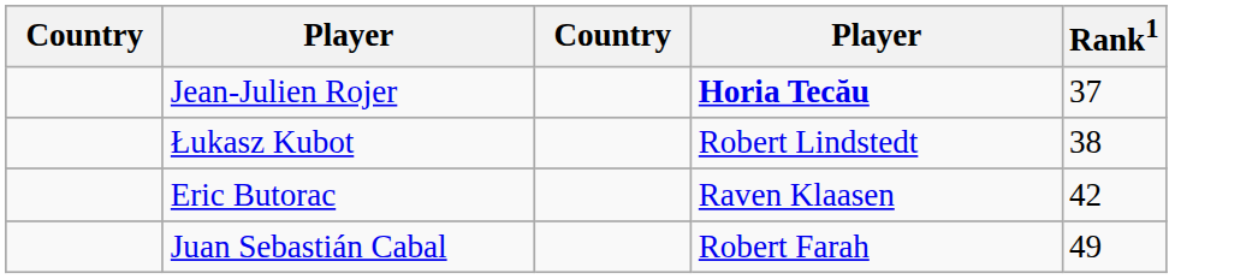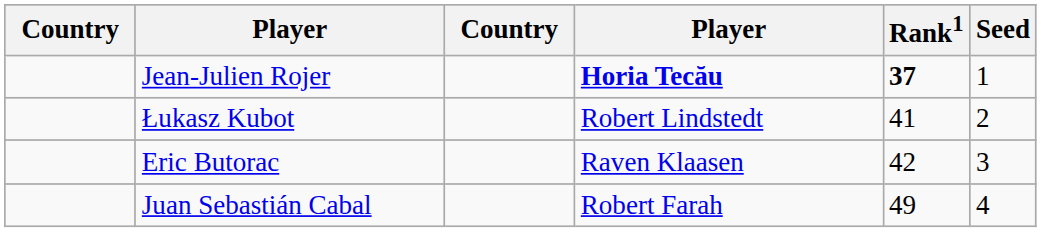 <table class="sortable wikitable">
 <tr>
 <th width="70">Country</th>
 <th width="175">Player</th>
 <th width="70">Country</th>
 <th width="175">Player</th>
 <th>Rank<sup>1</sup></th>
+<th>Seed</th>
 </tr>
 <tr>
 <td></td>
 <td><a href='#'>Jean-Julien Rojer</a></td>
 <td></td>
 <td><strong><a href='#'>Horia Tecău</a></strong></td>
-<td>37</td>
+<td><strong>37</strong></td>
+<td>1</td>
 </tr>
 <tr>
 <td></td>
 <td><a href='#'>Łukasz Kubot</a></td>
 <td></td>
 <td><a href='#'>Robert Lindstedt</a></td>
-<td>38</td>
+<td>41</td>
+<td>2</td>
 </tr>
 <tr>
 <td></td>
 <td><a href='#'>Eric Butorac</a></td>
 <td></td>
 <td><a href='#'>Raven Klaasen</a></td>
 <td>42</td>
+<td>3</td>
 </tr>
 <tr>
 <td></td>
 <td><a href='#'>Juan Sebastián Cabal</a></td>
 <td></td>
 <td><a href='#'>Robert Farah</a></td>
 <td>49</td>
+<td>4</td>
 </tr>
 </table>
